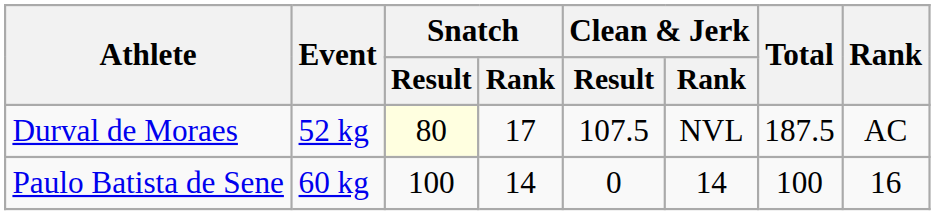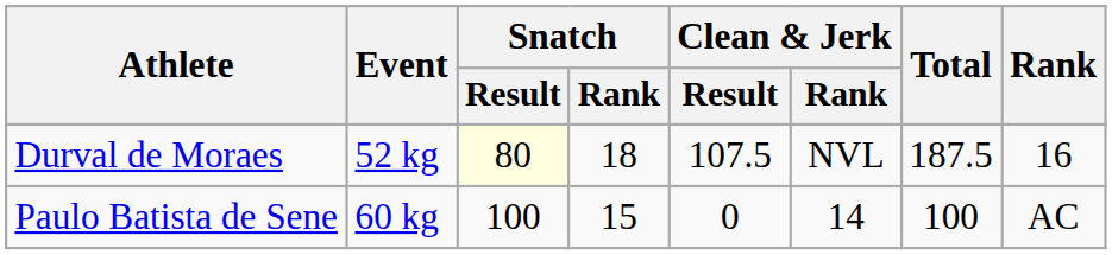 <table class="wikitable" style="font-size:90%">
 <tr>
 <th rowspan="2">Athlete</th>
 <th rowspan="2">Event</th>
 <th colspan="2">Snatch</th>
 <th colspan="2">Clean & Jerk</th>
 <th rowspan="2">Total</th>
 <th rowspan="2">Rank</th>
 </tr>
 <tr style="font-size:95%">
 <th>Result</th>
 <th>Rank</th>
 <th>Result</th>
 <th>Rank</th>
 </tr>
 <tr align=center>
 <td align=left><a href='#'>Durval de Moraes</a></td>
 <td align=left><a href='#'>52 kg</a></td>
 <td style="background: lightyellow;">80</td>
-<td>17</td>
+<td>18</td>
 <td>107.5</td>
 <td>NVL</td>
 <td>187.5</td>
-<td>AC</td>
+<td>16</td>
 </tr>
 <tr align=center>
 <td align=left><a href='#'>Paulo Batista de Sene</a></td>
 <td align=left><a href='#'>60 kg</a></td>
 <td>100</td>
-<td>14</td>
+<td>15</td>
 <td>0</td>
 <td>14</td>
 <td>100</td>
-<td>16</td>
+<td>AC</td>
 </tr>
 </table>
